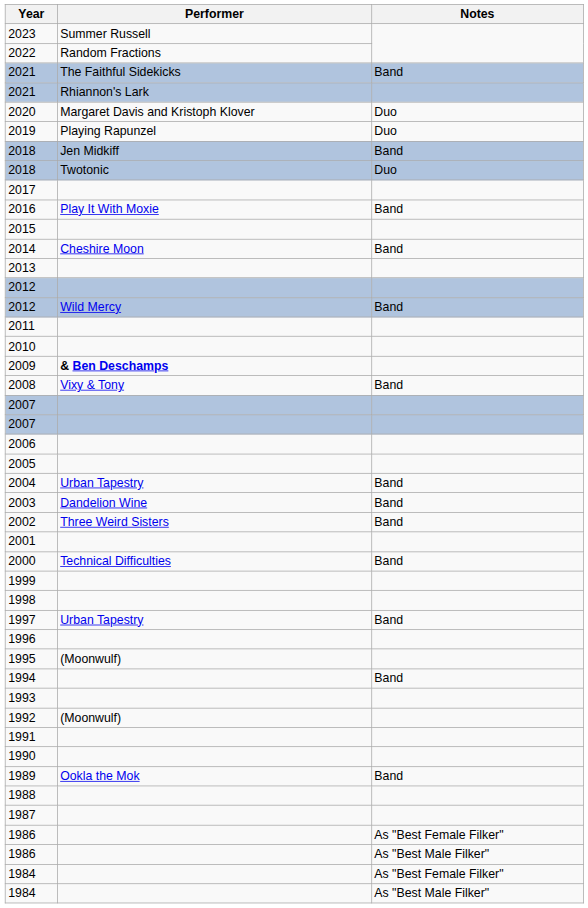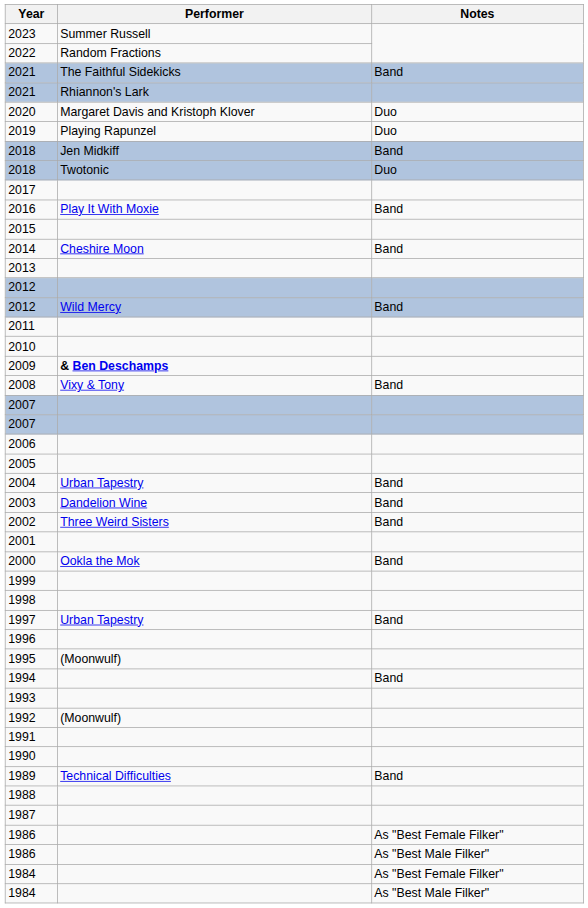 <table class="sortable wikitable" width="85%" cellpadding="5" style="margin: 1em auto 1em auto">
 <tr>
 <th>Year</th>
 <th>Performer</th>
 <th>Notes</th>
 </tr>
 <tr>
 <td>2023</td>
 <td>Summer Russell  </td>
 </tr>
 <tr>
 <td>2022</td>
 <td>Random Fractions </td>
 </tr>
 <tr style="background:#B0C4DE;">
 <td>2021</td>
 <td>The Faithful Sidekicks</td>
 <td>Band</td>
 </tr>
 <tr style="background:#B0C4DE;">
 <td>2021</td>
 <td>Rhiannon's Lark</td>
 <td></td>
 </tr>
 <tr>
 <td>2020</td>
 <td>Margaret Davis and Kristoph Klover </td>
 <td>Duo</td>
 </tr>
 <tr>
 <td>2019</td>
 <td>Playing Rapunzel </td>
 <td>Duo</td>
 </tr>
 <tr style="background:#B0C4DE;">
 <td>2018</td>
 <td>Jen Midkiff  </td>
 <td>Band</td>
 </tr>
 <tr style="background:#B0C4DE;">
 <td>2018</td>
 <td>Twotonic </td>
 <td>Duo</td>
 </tr>
 <tr>
 <td>2017</td>
 <td> </td>
 <td></td>
 </tr>
 <tr>
 <td>2016</td>
 <td><a href='#'>Play It With Moxie</a></td>
 <td>Band</td>
 </tr>
 <tr>
 <td>2015</td>
 <td> </td>
 <td></td>
 </tr>
 <tr>
 <td>2014</td>
 <td><a href='#'>Cheshire Moon</a></td>
 <td>Band</td>
 </tr>
 <tr>
 <td>2013</td>
 <td></td>
 <td></td>
 </tr>
 <tr style="background:#B0C4DE;">
 <td>2012</td>
 <td></td>
 <td></td>
 </tr>
 <tr style="background:#B0C4DE;">
 <td>2012</td>
 <td><a href='#'>Wild Mercy</a></td>
 <td>Band</td>
 </tr>
 <tr>
 <td>2011</td>
 <td></td>
 <td></td>
 </tr>
 <tr>
 <td>2010</td>
 <td></td>
 <td></td>
 </tr>
 <tr>
 <td>2009</td>
 <td><strong> & <a href='#'>Ben Deschamps</a></strong></td>
 <td></td>
 </tr>
 <tr>
 <td>2008</td>
 <td><a href='#'>Vixy & Tony</a></td>
 <td>Band</td>
 </tr>
 <tr style="background:#B0C4DE;">
 <td>2007</td>
 <td></td>
 <td></td>
 </tr>
 <tr style="background:#B0C4DE;">
 <td>2007</td>
 <td></td>
 <td></td>
 </tr>
 <tr>
 <td>2006</td>
 <td></td>
 <td></td>
 </tr>
 <tr>
 <td>2005</td>
 <td></td>
 <td></td>
 </tr>
 <tr>
 <td>2004</td>
 <td><a href='#'>Urban Tapestry</a></td>
 <td>Band</td>
 </tr>
 <tr>
 <td>2003</td>
 <td><a href='#'>Dandelion Wine</a></td>
 <td>Band</td>
 </tr>
 <tr>
 <td>2002</td>
 <td><a href='#'>Three Weird Sisters</a></td>
 <td>Band</td>
 </tr>
 <tr>
 <td>2001</td>
 <td></td>
 <td></td>
 </tr>
 <tr>
 <td>2000</td>
-<td><a href='#'>Technical Difficulties</a></td>
+<td><a href='#'>Ookla the Mok</a></td>
 <td>Band</td>
 </tr>
 <tr>
 <td>1999</td>
 <td></td>
 <td></td>
 </tr>
 <tr>
 <td>1998</td>
 <td></td>
 <td></td>
 </tr>
 <tr>
 <td>1997</td>
 <td><a href='#'>Urban Tapestry</a></td>
 <td>Band</td>
 </tr>
 <tr>
 <td>1996</td>
 <td></td>
 <td></td>
 </tr>
 <tr>
 <td>1995</td>
 <td> (Moonwulf)</td>
 <td></td>
 </tr>
 <tr>
 <td>1994</td>
 <td></td>
 <td>Band</td>
 </tr>
 <tr>
 <td>1993</td>
 <td></td>
 <td></td>
 </tr>
 <tr>
 <td>1992</td>
 <td> (Moonwulf)</td>
 <td></td>
 </tr>
 <tr>
 <td>1991</td>
 <td></td>
 <td></td>
 </tr>
 <tr>
 <td>1990</td>
 <td></td>
 <td></td>
 </tr>
 <tr>
 <td>1989</td>
-<td><a href='#'>Ookla the Mok</a></td>
+<td><a href='#'>Technical Difficulties</a></td>
 <td>Band</td>
 </tr>
 <tr>
 <td>1988</td>
 <td></td>
 <td></td>
 </tr>
 <tr>
 <td>1987</td>
 <td></td>
 <td></td>
 </tr>
 <tr>
 <td>1986</td>
 <td></td>
 <td>As "Best Female Filker"</td>
 </tr>
 <tr>
 <td>1986</td>
 <td></td>
 <td>As "Best Male Filker"</td>
 </tr>
 <tr>
 <td>1984</td>
 <td></td>
 <td>As "Best Female Filker"</td>
 </tr>
 <tr>
 <td>1984</td>
 <td></td>
 <td>As "Best Male Filker"</td>
 </tr>
 </table>
